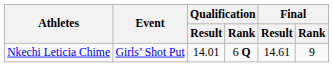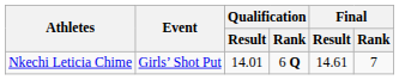 <table class="wikitable" border="1" style="font-size:90%">
 <tr>
 <th rowspan=2>Athletes</th>
 <th rowspan=2>Event</th>
 <th colspan=2>Qualification</th>
 <th colspan=2>Final</th>
 </tr>
 <tr>
 <th>Result</th>
 <th>Rank</th>
 <th>Result</th>
 <th>Rank</th>
 </tr>
 <tr>
 <td><a href='#'>Nkechi Leticia Chime</a></td>
 <td><a href='#'>Girls’ Shot Put</a></td>
 <td align=center>14.01</td>
 <td align=center>6 <strong>Q</strong></td>
 <td align=center>14.61</td>
-<td align=center>9</td>
+<td align=center>7</td>
 </tr>
 </table>
